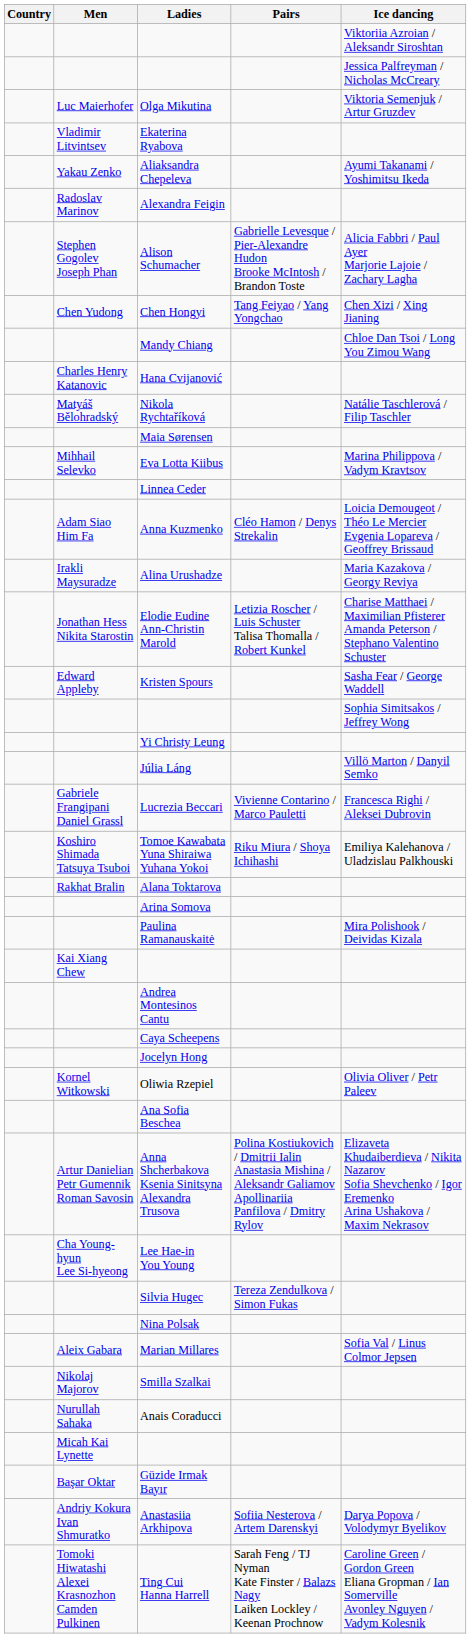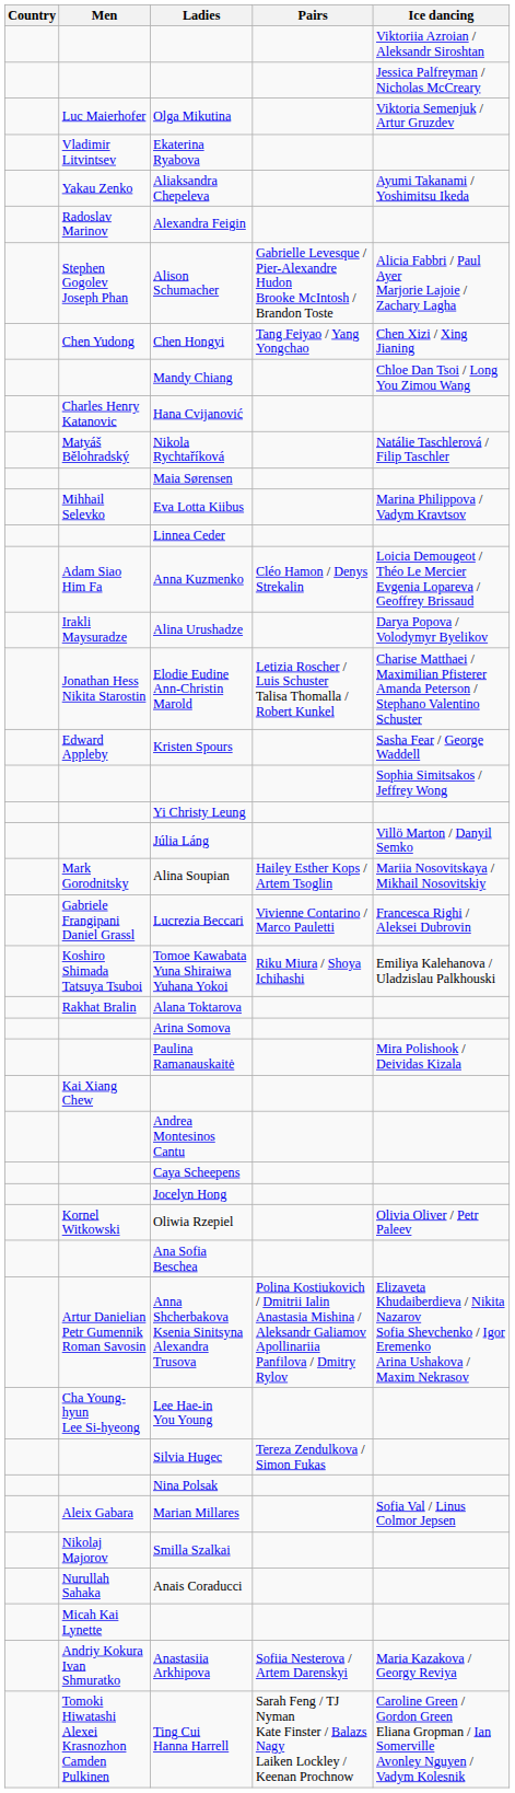 <table class="wikitable">
 <tr>
 <th>Country</th>
 <th>Men</th>
 <th>Ladies</th>
 <th>Pairs</th>
 <th>Ice dancing</th>
 </tr>
 <tr>
 <td></td>
 <td></td>
 <td></td>
 <td></td>
 <td><a href='#'>Viktoriia Azroian</a> / <a href='#'>Aleksandr Siroshtan</a></td>
 </tr>
 <tr>
 <td></td>
 <td></td>
 <td></td>
 <td></td>
 <td><a href='#'>Jessica Palfreyman</a> / <a href='#'>Nicholas McCreary</a></td>
 </tr>
 <tr>
 <td></td>
 <td><a href='#'>Luc Maierhofer</a></td>
 <td><a href='#'>Olga Mikutina</a></td>
 <td></td>
 <td><a href='#'>Viktoria Semenjuk</a> / <a href='#'>Artur Gruzdev</a></td>
 </tr>
 <tr>
 <td></td>
 <td><a href='#'>Vladimir Litvintsev</a></td>
 <td><a href='#'>Ekaterina Ryabova</a></td>
 <td></td>
 <td></td>
 </tr>
 <tr>
 <td></td>
 <td><a href='#'>Yakau Zenko</a></td>
 <td><a href='#'>Aliaksandra Chepeleva</a></td>
 <td></td>
 <td><a href='#'>Ayumi Takanami</a> / <a href='#'>Yoshimitsu Ikeda</a></td>
 </tr>
 <tr>
 <td></td>
 <td><a href='#'>Radoslav Marinov</a></td>
 <td><a href='#'>Alexandra Feigin</a></td>
 <td></td>
 <td></td>
 </tr>
 <tr>
 <td></td>
 <td><a href='#'>Stephen Gogolev</a> <br><a href='#'>Joseph Phan</a></td>
 <td><a href='#'>Alison Schumacher</a></td>
 <td><a href='#'>Gabrielle Levesque</a> / <a href='#'>Pier-Alexandre Hudon</a> <br><a href='#'>Brooke McIntosh</a> / Brandon Toste</td>
 <td><a href='#'>Alicia Fabbri</a> / <a href='#'>Paul Ayer</a> <br><a href='#'>Marjorie Lajoie</a> / <a href='#'>Zachary Lagha</a></td>
 </tr>
 <tr>
 <td></td>
 <td><a href='#'>Chen Yudong</a></td>
 <td><a href='#'>Chen Hongyi</a></td>
 <td><a href='#'>Tang Feiyao</a> / <a href='#'>Yang Yongchao</a></td>
 <td><a href='#'>Chen Xizi</a> / <a href='#'>Xing Jianing</a></td>
 </tr>
 <tr>
 <td></td>
 <td></td>
 <td><a href='#'>Mandy Chiang</a></td>
 <td></td>
 <td><a href='#'>Chloe Dan Tsoi</a> / <a href='#'>Long You Zimou Wang</a></td>
 </tr>
 <tr>
 <td></td>
 <td><a href='#'>Charles Henry Katanovic</a></td>
 <td><a href='#'>Hana Cvijanović</a></td>
 <td></td>
 <td></td>
 </tr>
 <tr>
 <td></td>
 <td><a href='#'>Matyáš Bělohradský</a></td>
 <td><a href='#'>Nikola Rychtaříková</a></td>
 <td></td>
 <td><a href='#'>Natálie Taschlerová</a> / <a href='#'>Filip Taschler</a></td>
 </tr>
 <tr>
 <td></td>
 <td></td>
 <td><a href='#'>Maia Sørensen</a></td>
 <td></td>
 <td></td>
 </tr>
 <tr>
 <td></td>
 <td><a href='#'>Mihhail Selevko</a></td>
 <td><a href='#'>Eva Lotta Kiibus</a></td>
 <td></td>
 <td><a href='#'>Marina Philippova</a> / <a href='#'>Vadym Kravtsov</a></td>
 </tr>
 <tr>
 <td></td>
 <td></td>
 <td><a href='#'>Linnea Ceder</a></td>
 <td></td>
 <td></td>
 </tr>
 <tr>
 <td></td>
 <td><a href='#'>Adam Siao Him Fa</a></td>
 <td><a href='#'>Anna Kuzmenko</a></td>
 <td><a href='#'>Cléo Hamon</a> / <a href='#'>Denys Strekalin</a></td>
 <td><a href='#'>Loicia Demougeot</a> / <a href='#'>Théo Le Mercier</a> <br><a href='#'>Evgenia Lopareva</a> / <a href='#'>Geoffrey Brissaud</a></td>
 </tr>
 <tr>
 <td></td>
 <td><a href='#'>Irakli Maysuradze</a></td>
 <td><a href='#'>Alina Urushadze</a></td>
 <td></td>
-<td><a href='#'>Maria Kazakova</a> / <a href='#'>Georgy Reviya</a></td>
+<td><a href='#'>Darya Popova</a> / <a href='#'>Volodymyr Byelikov</a></td>
 </tr>
 <tr>
 <td></td>
 <td><a href='#'>Jonathan Hess</a> <br><a href='#'>Nikita Starostin</a></td>
 <td><a href='#'>Elodie Eudine</a> <br><a href='#'>Ann-Christin Marold</a></td>
 <td><a href='#'>Letizia Roscher</a> / <a href='#'>Luis Schuster</a> <br>Talisa Thomalla / <a href='#'>Robert Kunkel</a></td>
 <td><a href='#'>Charise Matthaei</a> / <a href='#'>Maximilian Pfisterer</a> <br><a href='#'>Amanda Peterson</a> / <a href='#'>Stephano Valentino Schuster</a></td>
 </tr>
 <tr>
 <td></td>
 <td><a href='#'>Edward Appleby</a></td>
 <td><a href='#'>Kristen Spours</a></td>
 <td></td>
 <td><a href='#'>Sasha Fear</a> / <a href='#'>George Waddell</a></td>
 </tr>
 <tr>
 <td></td>
 <td></td>
 <td></td>
 <td></td>
 <td><a href='#'>Sophia Simitsakos</a> / <a href='#'>Jeffrey Wong</a></td>
 </tr>
 <tr>
 <td></td>
 <td></td>
 <td><a href='#'>Yi Christy Leung</a></td>
 <td></td>
 <td></td>
 </tr>
 <tr>
 <td></td>
 <td></td>
 <td><a href='#'>Júlia Láng</a></td>
 <td></td>
 <td><a href='#'>Villö Marton</a> / <a href='#'>Danyil Semko</a></td>
+</tr>
+<tr>
+<td></td>
+<td><a href='#'>Mark Gorodnitsky</a></td>
+<td>Alina Soupian</td>
+<td><a href='#'>Hailey Esther Kops</a> / <a href='#'>Artem Tsoglin</a></td>
+<td><a href='#'>Mariia Nosovitskaya</a> / <a href='#'>Mikhail Nosovitskiy</a></td>
 </tr>
 <tr>
 <td></td>
 <td><a href='#'>Gabriele Frangipani</a> <br><a href='#'>Daniel Grassl</a></td>
 <td><a href='#'>Lucrezia Beccari</a></td>
 <td><a href='#'>Vivienne Contarino</a> / <a href='#'>Marco Pauletti</a></td>
 <td><a href='#'>Francesca Righi</a> / <a href='#'>Aleksei Dubrovin</a></td>
 </tr>
 <tr>
 <td></td>
 <td><a href='#'>Koshiro Shimada</a> <br><a href='#'>Tatsuya Tsuboi</a></td>
 <td><a href='#'>Tomoe Kawabata</a> <br><a href='#'>Yuna Shiraiwa</a> <br><a href='#'>Yuhana Yokoi</a></td>
 <td><a href='#'>Riku Miura</a> / <a href='#'>Shoya Ichihashi</a></td>
 <td>Emiliya Kalehanova / Uladzislau Palkhouski</td>
 </tr>
 <tr>
 <td></td>
 <td><a href='#'>Rakhat Bralin</a></td>
 <td><a href='#'>Alana Toktarova</a></td>
 <td></td>
 <td></td>
 </tr>
 <tr>
 <td></td>
 <td></td>
 <td><a href='#'>Arina Somova</a></td>
 <td></td>
 <td></td>
 </tr>
 <tr>
 <td></td>
 <td></td>
 <td><a href='#'>Paulina Ramanauskaitė</a></td>
 <td></td>
 <td><a href='#'>Mira Polishook</a> / <a href='#'>Deividas Kizala</a></td>
 </tr>
 <tr>
 <td></td>
 <td><a href='#'>Kai Xiang Chew</a></td>
 <td></td>
 <td></td>
 <td></td>
 </tr>
 <tr>
 <td></td>
 <td></td>
 <td><a href='#'>Andrea Montesinos Cantu</a></td>
 <td></td>
 <td></td>
 </tr>
 <tr>
 <td></td>
 <td></td>
 <td><a href='#'>Caya Scheepens</a></td>
 <td></td>
 <td></td>
 </tr>
 <tr>
 <td></td>
 <td></td>
 <td><a href='#'>Jocelyn Hong</a></td>
 <td></td>
 <td></td>
 </tr>
 <tr>
 <td></td>
 <td><a href='#'>Kornel Witkowski</a></td>
 <td>Oliwia Rzepiel</td>
 <td></td>
 <td><a href='#'>Olivia Oliver</a> / <a href='#'>Petr Paleev</a></td>
 </tr>
 <tr>
 <td></td>
 <td></td>
 <td><a href='#'>Ana Sofia Beschea</a></td>
 <td></td>
 <td></td>
 </tr>
 <tr>
 <td></td>
 <td><a href='#'>Artur Danielian</a> <br><a href='#'>Petr Gumennik</a> <br><a href='#'>Roman Savosin</a></td>
 <td><a href='#'>Anna Shcherbakova</a> <br><a href='#'>Ksenia Sinitsyna</a><br><a href='#'>Alexandra Trusova</a></td>
 <td><a href='#'>Polina Kostiukovich</a> / <a href='#'>Dmitrii Ialin</a> <br><a href='#'>Anastasia Mishina</a> / <a href='#'>Aleksandr Galiamov</a> <br><a href='#'>Apollinariia Panfilova</a> / <a href='#'>Dmitry Rylov</a></td>
 <td><a href='#'>Elizaveta Khudaiberdieva</a> / <a href='#'>Nikita Nazarov</a> <br><a href='#'>Sofia Shevchenko</a> / <a href='#'>Igor Eremenko</a> <br><a href='#'>Arina Ushakova</a> / <a href='#'>Maxim Nekrasov</a></td>
 </tr>
 <tr>
 <td></td>
 <td><a href='#'>Cha Young-hyun</a> <br><a href='#'>Lee Si-hyeong</a></td>
 <td><a href='#'>Lee Hae-in</a> <br><a href='#'>You Young</a></td>
 <td></td>
 <td></td>
 </tr>
 <tr>
 <td></td>
 <td></td>
 <td><a href='#'>Silvia Hugec</a></td>
 <td><a href='#'>Tereza Zendulkova</a> / <a href='#'>Simon Fukas</a></td>
 <td></td>
 </tr>
 <tr>
 <td></td>
 <td></td>
 <td><a href='#'>Nina Polsak</a></td>
 <td></td>
 <td></td>
 </tr>
 <tr>
 <td></td>
 <td><a href='#'>Aleix Gabara</a></td>
 <td><a href='#'>Marian Millares</a></td>
 <td></td>
 <td><a href='#'>Sofia Val</a> / <a href='#'>Linus Colmor Jepsen</a></td>
 </tr>
 <tr>
 <td></td>
 <td><a href='#'>Nikolaj Majorov</a></td>
 <td><a href='#'>Smilla Szalkai</a></td>
 <td></td>
 <td></td>
 </tr>
 <tr>
 <td></td>
 <td><a href='#'>Nurullah Sahaka</a></td>
 <td>Anais Coraducci</td>
 <td></td>
 <td></td>
 </tr>
 <tr>
 <td></td>
 <td><a href='#'>Micah Kai Lynette</a></td>
 <td></td>
 <td></td>
 <td></td>
 </tr>
 <tr>
 <td></td>
-<td><a href='#'>Başar Oktar</a></td>
-<td><a href='#'>Güzide Irmak Bayır</a></td>
-<td></td>
-<td></td>
-</tr>
-<tr>
-<td></td>
 <td><a href='#'>Andriy Kokura</a> <br><a href='#'>Ivan Shmuratko</a></td>
 <td><a href='#'>Anastasiia Arkhipova</a></td>
 <td><a href='#'>Sofiia Nesterova</a> / <a href='#'>Artem Darenskyi</a></td>
-<td><a href='#'>Darya Popova</a> / <a href='#'>Volodymyr Byelikov</a></td>
+<td><a href='#'>Maria Kazakova</a> / <a href='#'>Georgy Reviya</a></td>
 </tr>
 <tr>
 <td></td>
 <td><a href='#'>Tomoki Hiwatashi</a><br><a href='#'>Alexei Krasnozhon</a><br><a href='#'>Camden Pulkinen</a></td>
 <td><a href='#'>Ting Cui</a><br><a href='#'>Hanna Harrell</a></td>
 <td>Sarah Feng / TJ Nyman <br>Kate Finster / <a href='#'>Balazs Nagy</a> <br>Laiken Lockley / Keenan Prochnow</td>
 <td><a href='#'>Caroline Green</a> / <a href='#'>Gordon Green</a> <br>Eliana Gropman / <a href='#'>Ian Somerville</a> <br><a href='#'>Avonley Nguyen</a> / <a href='#'>Vadym Kolesnik</a></td>
 </tr>
 </table>
